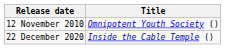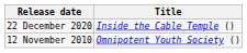 <table class="wikitable">
 <tr>
 <th>Release date</th>
 <th>Title</th>
 </tr>
 <tr>
+<td>22 December 2020</td>
+<td><em><a href='#'>Inside the Cable Temple</a></em> ()</td>
+</tr>
+<tr>
 <td>12 November 2010</td>
 <td><em><a href='#'>Omnipotent Youth Society</a></em> ()</td>
 </tr>
-<tr>
-<td>22 December 2020</td>
-<td><em><a href='#'>Inside the Cable Temple</a></em> ()</td>
-</tr>
 </table>
